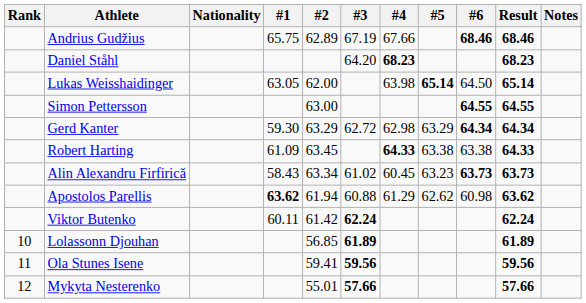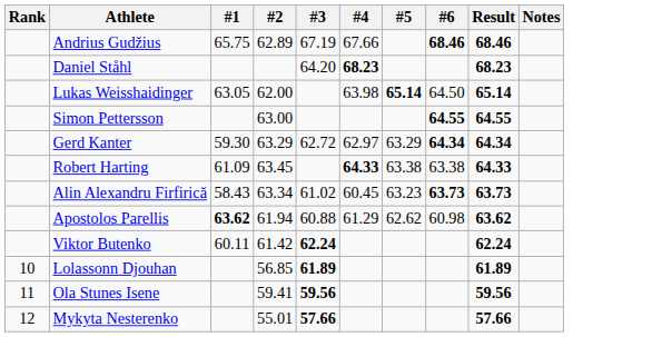 <table class="wikitable sortable" style="text-align:center">
 <tr>
 <th>Rank</th>
 <th>Athlete</th>
-<th>Nationality</th>
 <th>#1</th>
 <th>#2</th>
 <th>#3</th>
 <th>#4</th>
 <th>#5</th>
 <th>#6</th>
 <th>Result</th>
 <th>Notes</th>
 </tr>
 <tr>
 <td></td>
 <td align="left"><a href='#'>Andrius Gudžius</a></td>
-<td align=left></td>
 <td>65.75</td>
 <td>62.89</td>
 <td>67.19</td>
 <td>67.66</td>
 <td></td>
 <td><strong>68.46</strong></td>
 <td><strong>68.46</strong></td>
 <td></td>
 </tr>
 <tr>
 <td></td>
 <td align="left"><a href='#'>Daniel Ståhl</a></td>
-<td align=left></td>
 <td></td>
 <td></td>
 <td>64.20</td>
 <td><strong>68.23</strong></td>
 <td></td>
 <td></td>
 <td><strong>68.23</strong></td>
 <td></td>
 </tr>
 <tr>
 <td></td>
 <td align=left><a href='#'>Lukas Weisshaidinger</a></td>
-<td align=left></td>
 <td>63.05</td>
 <td>62.00</td>
 <td></td>
 <td>63.98</td>
 <td><strong>65.14</strong></td>
 <td>64.50</td>
 <td><strong>65.14</strong></td>
 <td></td>
 </tr>
 <tr>
 <td></td>
 <td align=left><a href='#'>Simon Pettersson</a></td>
-<td align=left></td>
 <td></td>
 <td>63.00</td>
 <td></td>
 <td></td>
 <td></td>
 <td><strong>64.55</strong></td>
 <td><strong>64.55</strong></td>
 <td></td>
 </tr>
 <tr>
 <td></td>
 <td align=left><a href='#'>Gerd Kanter</a></td>
-<td align=left></td>
 <td>59.30</td>
 <td>63.29</td>
 <td>62.72</td>
-<td>62.98</td>
+<td>62.97</td>
 <td>63.29</td>
 <td><strong>64.34</strong></td>
 <td><strong>64.34</strong></td>
 <td></td>
 </tr>
 <tr>
 <td></td>
 <td align=left><a href='#'>Robert Harting</a></td>
-<td align=left></td>
 <td>61.09</td>
 <td>63.45</td>
 <td></td>
 <td><strong>64.33</strong></td>
 <td>63.38</td>
 <td>63.38</td>
 <td><strong>64.33</strong></td>
 <td></td>
 </tr>
 <tr>
 <td></td>
 <td align=left><a href='#'>Alin Alexandru Firfirică</a></td>
-<td align=left></td>
 <td>58.43</td>
 <td>63.34</td>
 <td>61.02</td>
 <td>60.45</td>
 <td>63.23</td>
 <td><strong>63.73</strong></td>
 <td><strong>63.73</strong></td>
 <td></td>
 </tr>
 <tr>
 <td></td>
 <td align=left><a href='#'>Apostolos Parellis</a></td>
-<td align=left></td>
 <td><strong>63.62</strong></td>
 <td>61.94</td>
 <td>60.88</td>
 <td>61.29</td>
 <td>62.62</td>
 <td>60.98</td>
 <td><strong>63.62</strong></td>
 <td></td>
 </tr>
 <tr>
 <td></td>
 <td align=left><a href='#'>Viktor Butenko</a></td>
-<td align=left></td>
 <td>60.11</td>
 <td>61.42</td>
 <td><strong>62.24</strong></td>
 <td></td>
 <td></td>
 <td></td>
 <td><strong>62.24</strong></td>
 <td></td>
 </tr>
 <tr>
 <td>10</td>
 <td align=left><a href='#'>Lolassonn Djouhan</a></td>
-<td align=left></td>
 <td></td>
 <td>56.85</td>
 <td><strong>61.89</strong></td>
 <td></td>
 <td></td>
 <td></td>
 <td><strong>61.89</strong></td>
 <td></td>
 </tr>
 <tr>
 <td>11</td>
 <td align=left><a href='#'>Ola Stunes Isene</a></td>
-<td align=left></td>
 <td></td>
 <td>59.41</td>
 <td><strong>59.56</strong></td>
 <td></td>
 <td></td>
 <td></td>
 <td><strong>59.56</strong></td>
 <td></td>
 </tr>
 <tr>
 <td>12</td>
 <td align=left><a href='#'>Mykyta Nesterenko</a></td>
-<td align=left></td>
 <td></td>
 <td>55.01</td>
 <td><strong>57.66</strong></td>
 <td></td>
 <td></td>
 <td></td>
 <td><strong>57.66</strong></td>
 <td></td>
 </tr>
 </table>
